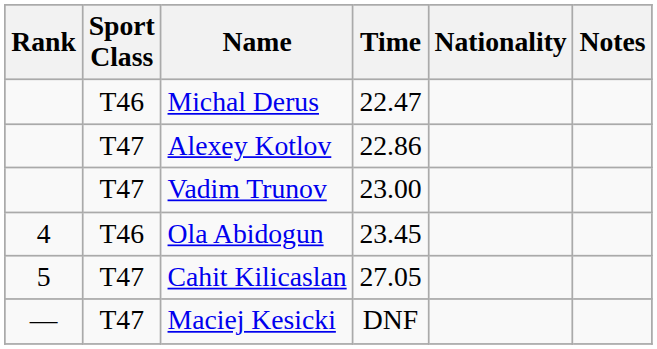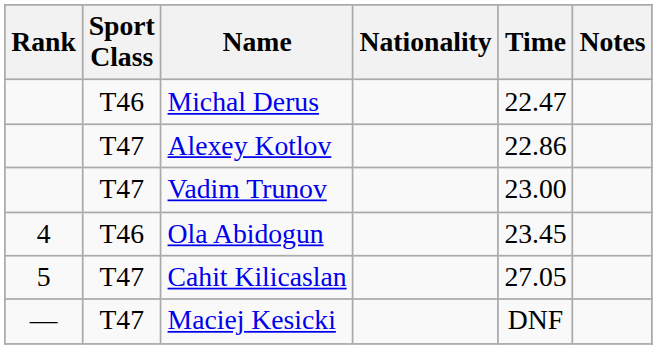 <table class="wikitable sortable" style="text-align:center">
 <tr>
 <th>Rank</th>
 <th>Sport<br>Class</th>
 <th>Name</th>
+<th>Nationality</th>
 <th>Time</th>
-<th>Nationality</th>
 <th>Notes</th>
 </tr>
 <tr>
 <td></td>
 <td>T46</td>
 <td align=left><a href='#'>Michal Derus</a></td>
+<td align=left></td>
 <td>22.47</td>
-<td align=left></td>
 <td></td>
 </tr>
 <tr>
 <td></td>
 <td>T47</td>
 <td align=left><a href='#'>Alexey Kotlov</a></td>
+<td align=left></td>
 <td>22.86</td>
-<td align=left></td>
 <td></td>
 </tr>
 <tr>
 <td></td>
 <td>T47</td>
 <td align=left><a href='#'>Vadim Trunov</a></td>
+<td align=left></td>
 <td>23.00</td>
-<td align=left></td>
 <td></td>
 </tr>
 <tr>
 <td>4</td>
 <td>T46</td>
 <td align=left><a href='#'>Ola Abidogun</a></td>
+<td align=left></td>
 <td>23.45</td>
-<td align=left></td>
 <td></td>
 </tr>
 <tr>
 <td>5</td>
 <td>T47</td>
 <td align=left><a href='#'>Cahit Kilicaslan</a></td>
+<td align=left></td>
 <td>27.05</td>
-<td align=left></td>
 <td></td>
 </tr>
 <tr>
 <td>—</td>
 <td>T47</td>
 <td align=left><a href='#'>Maciej Kesicki</a></td>
+<td align=left></td>
 <td>DNF</td>
-<td align=left></td>
 <td></td>
 </tr>
 </table>
